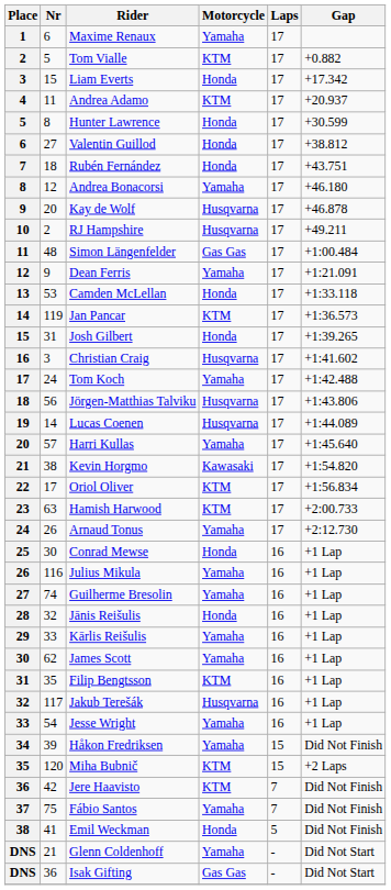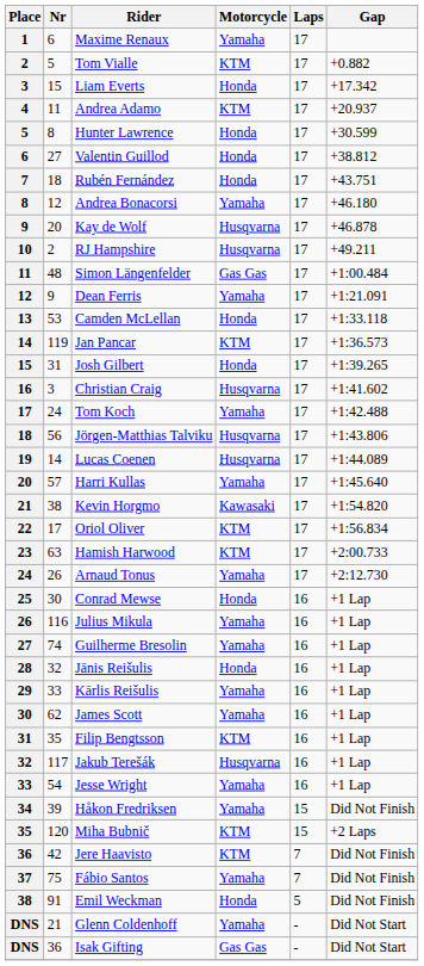 <table class="wikitable" style="font-size: 85%">
 <tr>
 <th>Place</th>
 <th>Nr</th>
 <th>Rider</th>
 <th>Motorcycle</th>
 <th>Laps</th>
 <th>Gap</th>
 </tr>
 <tr>
 <th>1</th>
 <td>6</td>
 <td> <a href='#'>Maxime Renaux</a></td>
 <td><a href='#'>Yamaha</a></td>
 <td>17</td>
 <td></td>
 </tr>
 <tr>
 <th>2</th>
 <td>5</td>
 <td> <a href='#'>Tom Vialle</a></td>
 <td><a href='#'>KTM</a></td>
 <td>17</td>
 <td>+0.882</td>
 </tr>
 <tr>
 <th>3</th>
 <td>15</td>
 <td> <a href='#'>Liam Everts</a></td>
 <td><a href='#'>Honda</a></td>
 <td>17</td>
 <td>+17.342</td>
 </tr>
 <tr>
 <th>4</th>
 <td>11</td>
 <td> <a href='#'>Andrea Adamo</a></td>
 <td><a href='#'>KTM</a></td>
 <td>17</td>
 <td>+20.937</td>
 </tr>
 <tr>
 <th>5</th>
 <td>8</td>
 <td> <a href='#'>Hunter Lawrence</a></td>
 <td><a href='#'>Honda</a></td>
 <td>17</td>
 <td>+30.599</td>
 </tr>
 <tr>
 <th>6</th>
 <td>27</td>
 <td> <a href='#'>Valentin Guillod</a></td>
 <td><a href='#'>Honda</a></td>
 <td>17</td>
 <td>+38.812</td>
 </tr>
 <tr>
 <th>7</th>
 <td>18</td>
 <td> <a href='#'>Rubén Fernández</a></td>
 <td><a href='#'>Honda</a></td>
 <td>17</td>
 <td>+43.751</td>
 </tr>
 <tr>
 <th>8</th>
 <td>12</td>
 <td> <a href='#'>Andrea Bonacorsi</a></td>
 <td><a href='#'>Yamaha</a></td>
 <td>17</td>
 <td>+46.180</td>
 </tr>
 <tr>
 <th>9</th>
 <td>20</td>
 <td> <a href='#'>Kay de Wolf</a></td>
 <td><a href='#'>Husqvarna</a></td>
 <td>17</td>
 <td>+46.878</td>
 </tr>
 <tr>
 <th>10</th>
 <td>2</td>
 <td> <a href='#'>RJ Hampshire</a></td>
 <td><a href='#'>Husqvarna</a></td>
 <td>17</td>
 <td>+49.211</td>
 </tr>
 <tr>
 <th>11</th>
 <td>48</td>
 <td> <a href='#'>Simon Längenfelder</a></td>
 <td><a href='#'>Gas Gas</a></td>
 <td>17</td>
 <td>+1:00.484</td>
 </tr>
 <tr>
 <th>12</th>
 <td>9</td>
 <td> <a href='#'>Dean Ferris</a></td>
 <td><a href='#'>Yamaha</a></td>
 <td>17</td>
 <td>+1:21.091</td>
 </tr>
 <tr>
 <th>13</th>
 <td>53</td>
 <td> <a href='#'>Camden McLellan</a></td>
 <td><a href='#'>Honda</a></td>
 <td>17</td>
 <td>+1:33.118</td>
 </tr>
 <tr>
 <th>14</th>
 <td>119</td>
 <td> <a href='#'>Jan Pancar</a></td>
 <td><a href='#'>KTM</a></td>
 <td>17</td>
 <td>+1:36.573</td>
 </tr>
 <tr>
 <th>15</th>
 <td>31</td>
 <td> <a href='#'>Josh Gilbert</a></td>
 <td><a href='#'>Honda</a></td>
 <td>17</td>
 <td>+1:39.265</td>
 </tr>
 <tr>
 <th>16</th>
 <td>3</td>
 <td> <a href='#'>Christian Craig</a></td>
 <td><a href='#'>Husqvarna</a></td>
 <td>17</td>
 <td>+1:41.602</td>
 </tr>
 <tr>
 <th>17</th>
 <td>24</td>
 <td> <a href='#'>Tom Koch</a></td>
 <td><a href='#'>Yamaha</a></td>
 <td>17</td>
 <td>+1:42.488</td>
 </tr>
 <tr>
 <th>18</th>
 <td>56</td>
 <td> <a href='#'>Jörgen-Matthias Talviku</a></td>
 <td><a href='#'>Husqvarna</a></td>
 <td>17</td>
 <td>+1:43.806</td>
 </tr>
 <tr>
 <th>19</th>
 <td>14</td>
 <td> <a href='#'>Lucas Coenen</a></td>
 <td><a href='#'>Husqvarna</a></td>
 <td>17</td>
 <td>+1:44.089</td>
 </tr>
 <tr>
 <th>20</th>
 <td>57</td>
 <td> <a href='#'>Harri Kullas</a></td>
 <td><a href='#'>Yamaha</a></td>
 <td>17</td>
 <td>+1:45.640</td>
 </tr>
 <tr>
 <th>21</th>
 <td>38</td>
 <td> <a href='#'>Kevin Horgmo</a></td>
 <td><a href='#'>Kawasaki</a></td>
 <td>17</td>
 <td>+1:54.820</td>
 </tr>
 <tr>
 <th>22</th>
 <td>17</td>
 <td> <a href='#'>Oriol Oliver</a></td>
 <td><a href='#'>KTM</a></td>
 <td>17</td>
 <td>+1:56.834</td>
 </tr>
 <tr>
 <th>23</th>
 <td>63</td>
 <td> <a href='#'>Hamish Harwood</a></td>
 <td><a href='#'>KTM</a></td>
 <td>17</td>
 <td>+2:00.733</td>
 </tr>
 <tr>
 <th>24</th>
 <td>26</td>
 <td> <a href='#'>Arnaud Tonus</a></td>
 <td><a href='#'>Yamaha</a></td>
 <td>17</td>
 <td>+2:12.730</td>
 </tr>
 <tr>
 <th>25</th>
 <td>30</td>
 <td> <a href='#'>Conrad Mewse</a></td>
 <td><a href='#'>Honda</a></td>
 <td>16</td>
 <td>+1 Lap</td>
 </tr>
 <tr>
 <th>26</th>
 <td>116</td>
 <td> <a href='#'>Julius Mikula</a></td>
 <td><a href='#'>Yamaha</a></td>
 <td>16</td>
 <td>+1 Lap</td>
 </tr>
 <tr>
 <th>27</th>
 <td>74</td>
 <td> <a href='#'>Guilherme Bresolin</a></td>
 <td><a href='#'>Yamaha</a></td>
 <td>16</td>
 <td>+1 Lap</td>
 </tr>
 <tr>
 <th>28</th>
 <td>32</td>
 <td> <a href='#'>Jānis Reišulis</a></td>
 <td><a href='#'>Honda</a></td>
 <td>16</td>
 <td>+1 Lap</td>
 </tr>
 <tr>
 <th>29</th>
 <td>33</td>
 <td> <a href='#'>Kārlis Reišulis</a></td>
 <td><a href='#'>Yamaha</a></td>
 <td>16</td>
 <td>+1 Lap</td>
 </tr>
 <tr>
 <th>30</th>
 <td>62</td>
 <td> <a href='#'>James Scott</a></td>
 <td><a href='#'>Yamaha</a></td>
 <td>16</td>
 <td>+1 Lap</td>
 </tr>
 <tr>
 <th>31</th>
 <td>35</td>
 <td> <a href='#'>Filip Bengtsson</a></td>
 <td><a href='#'>KTM</a></td>
 <td>16</td>
 <td>+1 Lap</td>
 </tr>
 <tr>
 <th>32</th>
 <td>117</td>
 <td> <a href='#'>Jakub Terešák</a></td>
 <td><a href='#'>Husqvarna</a></td>
 <td>16</td>
 <td>+1 Lap</td>
 </tr>
 <tr>
 <th>33</th>
 <td>54</td>
 <td> <a href='#'>Jesse Wright</a></td>
 <td><a href='#'>Yamaha</a></td>
 <td>16</td>
 <td>+1 Lap</td>
 </tr>
 <tr>
 <th>34</th>
 <td>39</td>
 <td> <a href='#'>Håkon Fredriksen</a></td>
 <td><a href='#'>Yamaha</a></td>
 <td>15</td>
 <td>Did Not Finish</td>
 </tr>
 <tr>
 <th>35</th>
 <td>120</td>
 <td> <a href='#'>Miha Bubnič</a></td>
 <td><a href='#'>KTM</a></td>
 <td>15</td>
 <td>+2 Laps</td>
 </tr>
 <tr>
 <th>36</th>
 <td>42</td>
 <td> <a href='#'>Jere Haavisto</a></td>
 <td><a href='#'>KTM</a></td>
 <td>7</td>
 <td>Did Not Finish</td>
 </tr>
 <tr>
 <th>37</th>
 <td>75</td>
 <td> <a href='#'>Fábio Santos</a></td>
 <td><a href='#'>Yamaha</a></td>
 <td>7</td>
 <td>Did Not Finish</td>
 </tr>
 <tr>
 <th>38</th>
-<td>41</td>
+<td>91</td>
 <td> <a href='#'>Emil Weckman</a></td>
 <td><a href='#'>Honda</a></td>
 <td>5</td>
 <td>Did Not Finish</td>
 </tr>
 <tr>
 <th>DNS</th>
 <td>21</td>
 <td> <a href='#'>Glenn Coldenhoff</a></td>
 <td><a href='#'>Yamaha</a></td>
 <td>-</td>
 <td>Did Not Start</td>
 </tr>
 <tr>
 <th>DNS</th>
 <td>36</td>
 <td> <a href='#'>Isak Gifting</a></td>
 <td><a href='#'>Gas Gas</a></td>
 <td>-</td>
 <td>Did Not Start</td>
 </tr>
 <tr>
 </tr>
 </table>
